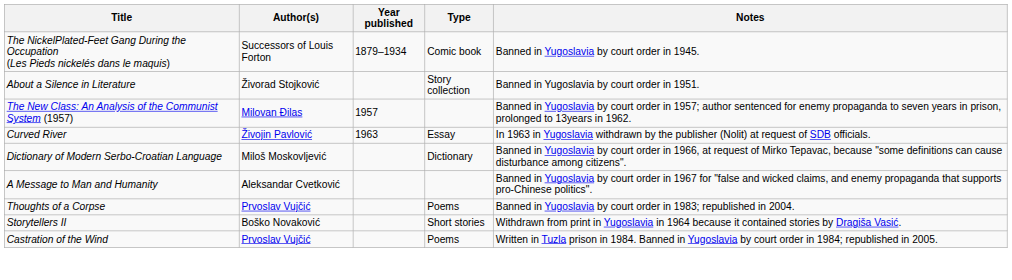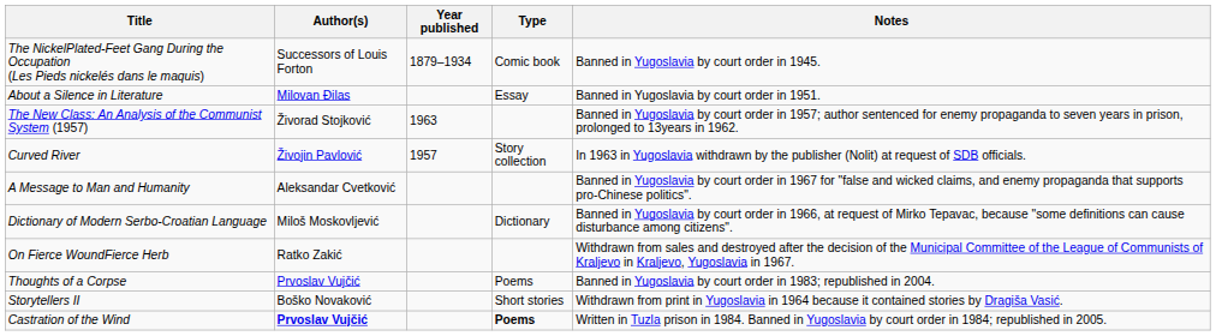 <table class="wikitable sortable">
 <tr>
 <th>Title</th>
 <th>Author(s)</th>
 <th>Year published</th>
 <th>Type</th>
 <th class="unsortable">Notes</th>
 </tr>
 <tr>
 <td><em>The NickelPlated-Feet Gang During the Occupation</em><br>(<em>Les Pieds nickelés dans le maquis</em>)</td>
 <td>Successors of Louis Forton</td>
 <td>1879–1934</td>
 <td>Comic book</td>
 <td>Banned in <a href='#'>Yugoslavia</a> by court order in 1945.</td>
 </tr>
 <tr>
 <td><em>About a Silence in Literature</em></td>
-<td>Živorad Stojković</td>
+<td><a href='#'>Milovan Đilas</a></td>
 <td></td>
-<td>Story collection</td>
+<td>Essay</td>
 <td>Banned in Yugoslavia by court order in 1951.</td>
 </tr>
 <tr>
 <td><em><a href='#'>The New Class: An Analysis of the Communist System</a></em> (1957)</td>
-<td><a href='#'>Milovan Đilas</a></td>
-<td>1957</td>
+<td>Živorad Stojković</td>
+<td>1963</td>
 <td></td>
 <td>Banned in <a href='#'>Yugoslavia</a> by court order in 1957; author sentenced for enemy propaganda to seven years in prison, prolonged to 13years in 1962.</td>
 </tr>
 <tr>
 <td><em>Curved River</em></td>
 <td><a href='#'>Živojin Pavlović</a></td>
-<td>1963</td>
-<td>Essay</td>
+<td>1957</td>
+<td>Story collection</td>
 <td>In 1963 in <a href='#'>Yugoslavia</a> withdrawn by the publisher (Nolit) at request of <a href='#'>SDB</a> officials.</td>
+</tr>
+<tr>
+<td><em>A Message to Man and Humanity</em></td>
+<td>Aleksandar Cvetković</td>
+<td></td>
+<td></td>
+<td>Banned in <a href='#'>Yugoslavia</a> by court order in 1967 for "false and wicked claims, and enemy propaganda that supports pro-Chinese politics".</td>
 </tr>
 <tr>
 <td><em>Dictionary of Modern Serbo-Croatian Language</em></td>
 <td>Miloš Moskovljević</td>
 <td></td>
 <td>Dictionary</td>
 <td>Banned in <a href='#'>Yugoslavia</a> by court order in 1966, at request of Mirko Tepavac, because "some definitions can cause disturbance among citizens".</td>
 </tr>
 <tr>
-<td><em>A Message to Man and Humanity</em></td>
-<td>Aleksandar Cvetković</td>
+<td><em>On Fierce WoundFierce Herb</em></td>
+<td>Ratko Zakić</td>
 <td></td>
 <td></td>
-<td>Banned in <a href='#'>Yugoslavia</a> by court order in 1967 for "false and wicked claims, and enemy propaganda that supports pro-Chinese politics".</td>
+<td>Withdrawn from sales and destroyed after the decision of the <a href='#'>Municipal Committee of the League of Communists of Kraljevo</a> in <a href='#'>Kraljevo</a>, <a href='#'>Yugoslavia</a> in 1967.</td>
 </tr>
 <tr>
 <td><em>Thoughts of a Corpse</em></td>
 <td><a href='#'>Prvoslav Vujčić</a></td>
 <td></td>
 <td>Poems</td>
 <td>Banned in <a href='#'>Yugoslavia</a> by court order in 1983; republished in 2004.</td>
 </tr>
 <tr>
 <td><em>Storytellers II</em></td>
 <td>Boško Novaković</td>
 <td></td>
 <td>Short stories</td>
 <td>Withdrawn from print in <a href='#'>Yugoslavia</a> in 1964 because it contained stories by <a href='#'>Dragiša Vasić</a>.</td>
 </tr>
 <tr>
 <td><em>Castration of the Wind</em></td>
-<td><a href='#'>Prvoslav Vujčić</a></td>
+<td><strong><a href='#'>Prvoslav Vujčić</a></strong></td>
 <td></td>
-<td>Poems</td>
+<td><strong>Poems</strong></td>
 <td>Written in <a href='#'>Tuzla</a> prison in 1984. Banned in <a href='#'>Yugoslavia</a> by court order in 1984; republished in 2005.</td>
 </tr>
 </table>
